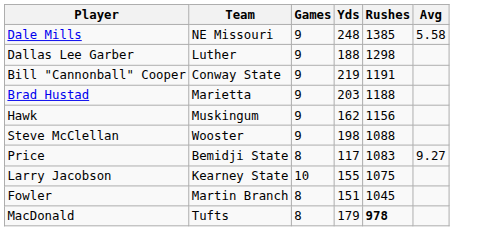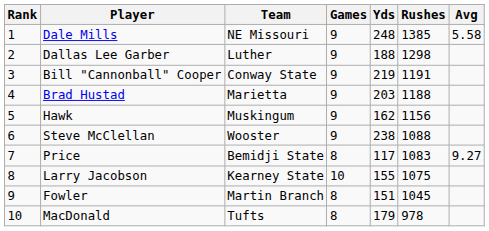 <table class="wikitable sortable">
 <tr>
+<th>Rank</th>
 <th>Player</th>
 <th>Team</th>
 <th>Games</th>
 <th>Yds</th>
 <th>Rushes</th>
 <th>Avg</th>
 </tr>
 <tr>
+<td>1</td>
 <td><a href='#'>Dale Mills</a></td>
 <td>NE Missouri</td>
 <td>9</td>
 <td>248</td>
 <td>1385</td>
 <td>5.58</td>
 </tr>
 <tr>
+<td>2</td>
 <td>Dallas Lee Garber</td>
 <td>Luther</td>
 <td>9</td>
 <td>188</td>
 <td>1298</td>
 <td></td>
 </tr>
 <tr>
+<td>3</td>
 <td>Bill "Cannonball" Cooper</td>
 <td>Conway State</td>
 <td>9</td>
 <td>219</td>
 <td>1191</td>
 <td></td>
 </tr>
 <tr>
+<td>4</td>
 <td><a href='#'>Brad Hustad</a></td>
 <td>Marietta</td>
 <td>9</td>
 <td>203</td>
 <td>1188</td>
 <td></td>
 </tr>
 <tr>
+<td>5</td>
 <td>Hawk</td>
 <td>Muskingum</td>
 <td>9</td>
 <td>162</td>
 <td>1156</td>
 <td></td>
 </tr>
 <tr>
+<td>6</td>
 <td>Steve McClellan</td>
 <td>Wooster</td>
 <td>9</td>
-<td>198</td>
+<td>238</td>
 <td>1088</td>
 <td></td>
 </tr>
 <tr>
+<td>7</td>
 <td>Price</td>
 <td>Bemidji State</td>
 <td>8</td>
 <td>117</td>
 <td>1083</td>
 <td>9.27</td>
 </tr>
 <tr>
+<td>8</td>
 <td>Larry Jacobson</td>
 <td>Kearney State</td>
 <td>10</td>
 <td>155</td>
 <td>1075</td>
 <td></td>
 </tr>
 <tr>
+<td>9</td>
 <td>Fowler</td>
 <td>Martin Branch</td>
 <td>8</td>
 <td>151</td>
 <td>1045</td>
 <td></td>
 </tr>
 <tr>
+<td>10</td>
 <td>MacDonald</td>
 <td>Tufts</td>
 <td>8</td>
 <td>179</td>
-<td><strong>978</strong></td>
+<td>978</td>
 <td></td>
 </tr>
 </table>
